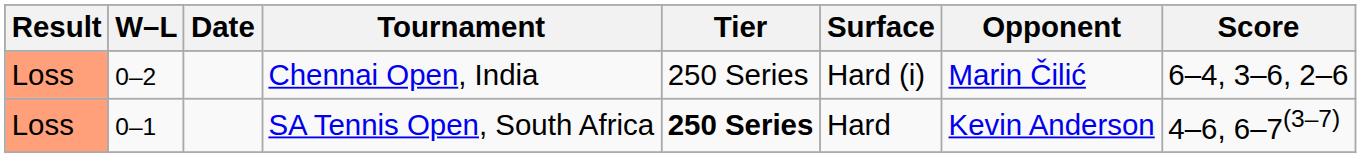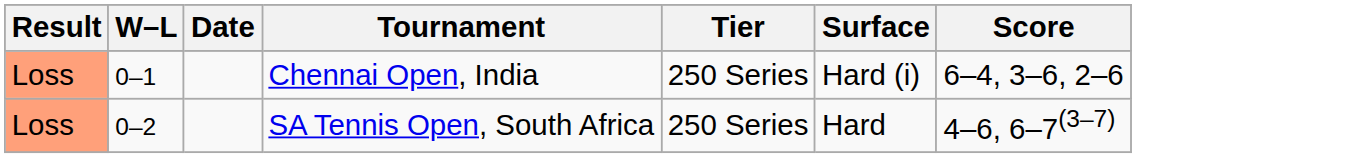 <table class="sortable wikitable">
 <tr>
 <th>Result</th>
 <th class="unsortable">W–L</th>
 <th>Date</th>
 <th>Tournament</th>
 <th>Tier</th>
 <th>Surface</th>
-<th>Opponent</th>
 <th class="unsortable">Score</th>
+</tr>
+<tr>
+<td bgcolor=FFA07A>Loss</td>
+<td><small>0–1</small></td>
+<td><a href='#'></a></td>
+<td><a href='#'>Chennai Open</a>, India</td>
+<td>250 Series</td>
+<td>Hard (i)</td>
+<td>6–4, 3–6, 2–6</td>
 </tr>
 <tr>
 <td bgcolor=FFA07A>Loss</td>
 <td><small>0–2</small></td>
 <td><a href='#'></a></td>
-<td><a href='#'>Chennai Open</a>, India</td>
+<td><a href='#'>SA Tennis Open</a>, South Africa</td>
 <td>250 Series</td>
-<td>Hard (i)</td>
-<td> <a href='#'>Marin Čilić</a></td>
-<td>6–4, 3–6, 2–6</td>
-</tr>
-<tr>
-<td bgcolor=FFA07A>Loss</td>
-<td><small>0–1</small></td>
-<td><a href='#'></a></td>
-<td><a href='#'>SA Tennis Open</a>, South Africa</td>
-<td><strong>250 Series</strong></td>
 <td>Hard</td>
-<td> <a href='#'>Kevin Anderson</a></td>
 <td>4–6, 6–7<sup>(3–7)</sup></td>
 </tr>
 </table>
